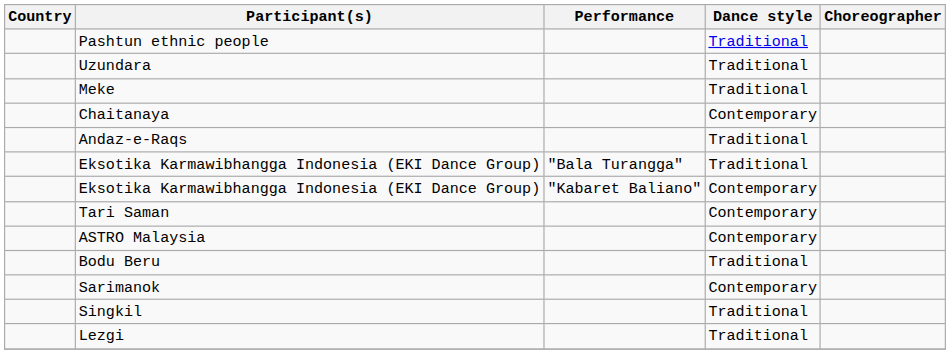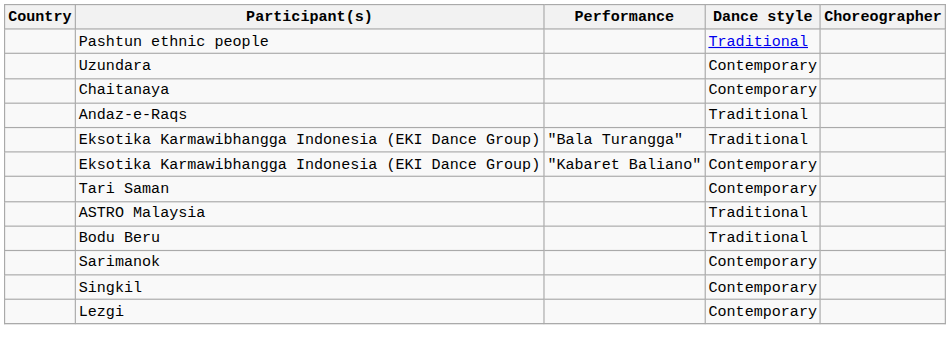 <table class="sortable wikitable">
 <tr>
 <th>Country</th>
 <th>Participant(s)</th>
 <th>Performance</th>
 <th>Dance style</th>
 <th>Choreographer</th>
 </tr>
 <tr>
 <td></td>
 <td>Pashtun ethnic people</td>
 <td></td>
 <td><a href='#'>Traditional</a></td>
 <td></td>
 </tr>
 <tr>
 <td></td>
 <td>Uzundara</td>
 <td></td>
-<td>Traditional</td>
-<td></td>
-</tr>
-<tr>
-<td></td>
-<td>Meke</td>
-<td></td>
-<td>Traditional</td>
+<td>Contemporary</td>
 <td></td>
 </tr>
 <tr>
 <td></td>
 <td>Chaitanaya</td>
 <td></td>
 <td>Contemporary</td>
 <td></td>
 </tr>
 <tr>
 <td></td>
 <td>Andaz-e-Raqs</td>
 <td></td>
 <td>Traditional</td>
 <td></td>
 </tr>
 <tr>
 <td></td>
 <td>Eksotika Karmawibhangga Indonesia (EKI Dance Group)</td>
 <td>"Bala Turangga"</td>
 <td>Traditional</td>
 <td></td>
 </tr>
 <tr>
 <td></td>
 <td>Eksotika Karmawibhangga Indonesia (EKI Dance Group)</td>
 <td>"Kabaret Baliano"</td>
 <td>Contemporary</td>
 <td></td>
 </tr>
 <tr>
 <td></td>
 <td>Tari Saman</td>
 <td></td>
 <td>Contemporary</td>
 <td></td>
 </tr>
 <tr>
 <td></td>
 <td>ASTRO Malaysia</td>
 <td></td>
-<td>Contemporary</td>
+<td>Traditional</td>
 <td></td>
 </tr>
 <tr>
 <td></td>
 <td>Bodu Beru</td>
 <td></td>
 <td>Traditional</td>
 <td></td>
 </tr>
 <tr>
 <td></td>
 <td>Sarimanok</td>
 <td></td>
 <td>Contemporary</td>
 <td></td>
 </tr>
 <tr>
 <td></td>
 <td>Singkil</td>
 <td></td>
-<td>Traditional</td>
+<td>Contemporary</td>
 <td></td>
 </tr>
 <tr>
 <td></td>
 <td>Lezgi</td>
 <td></td>
-<td>Traditional</td>
+<td>Contemporary</td>
 <td></td>
 </tr>
 <tr>
 </tr>
 </table>
